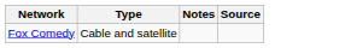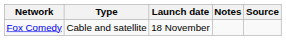 <table class="wikitable sortable">
 <tr>
 <th>Network</th>
 <th>Type</th>
+<th>Launch date</th>
 <th>Notes</th>
 <th>Source</th>
 </tr>
 <tr>
 <td><a href='#'>Fox Comedy</a></td>
 <td>Cable and satellite</td>
+<td>18 November</td>
 <td></td>
 <td></td>
 </tr>
 </table>
